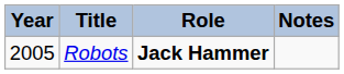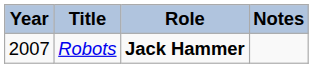 <table class="wikitable">
 <tr style="text-align:center;">
 <th style="background:#B0C4DE;">Year</th>
 <th style="background:#B0C4DE;">Title</th>
 <th style="background:#B0C4DE;">Role</th>
 <th style="background:#B0C4DE;">Notes</th>
 </tr>
 <tr>
-<td>2005</td>
+<td>2007</td>
 <td><em><a href='#'>Robots</a></em></td>
 <td><strong>Jack Hammer</strong></td>
 <td></td>
 </tr>
 </table>
